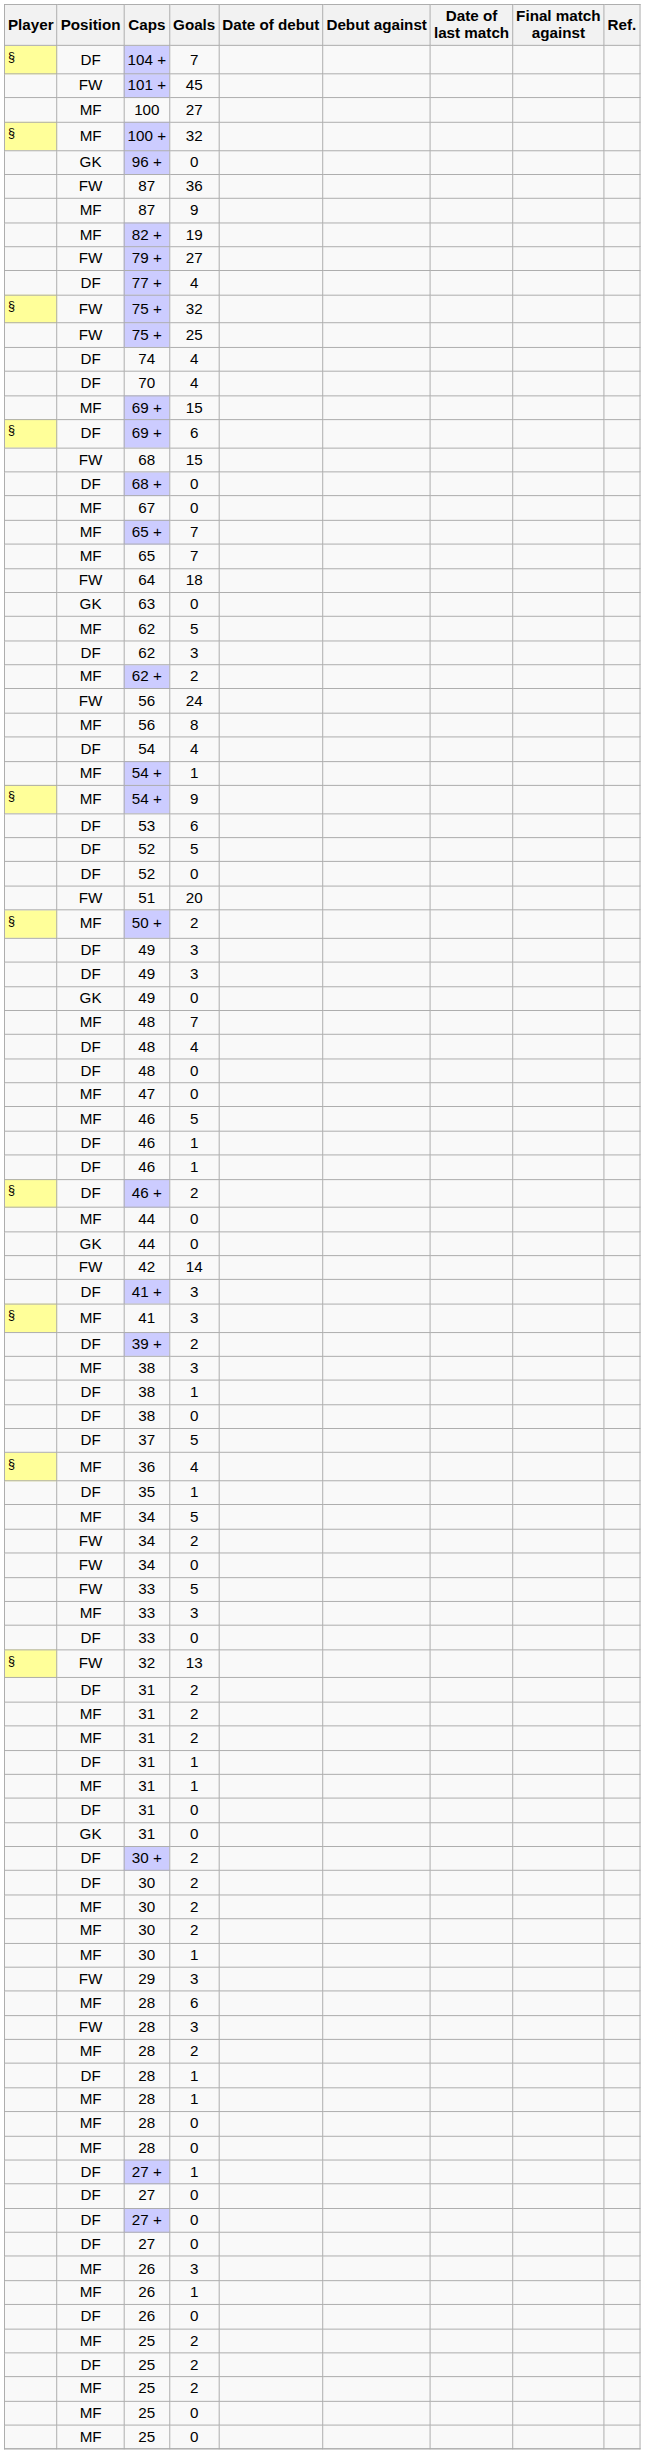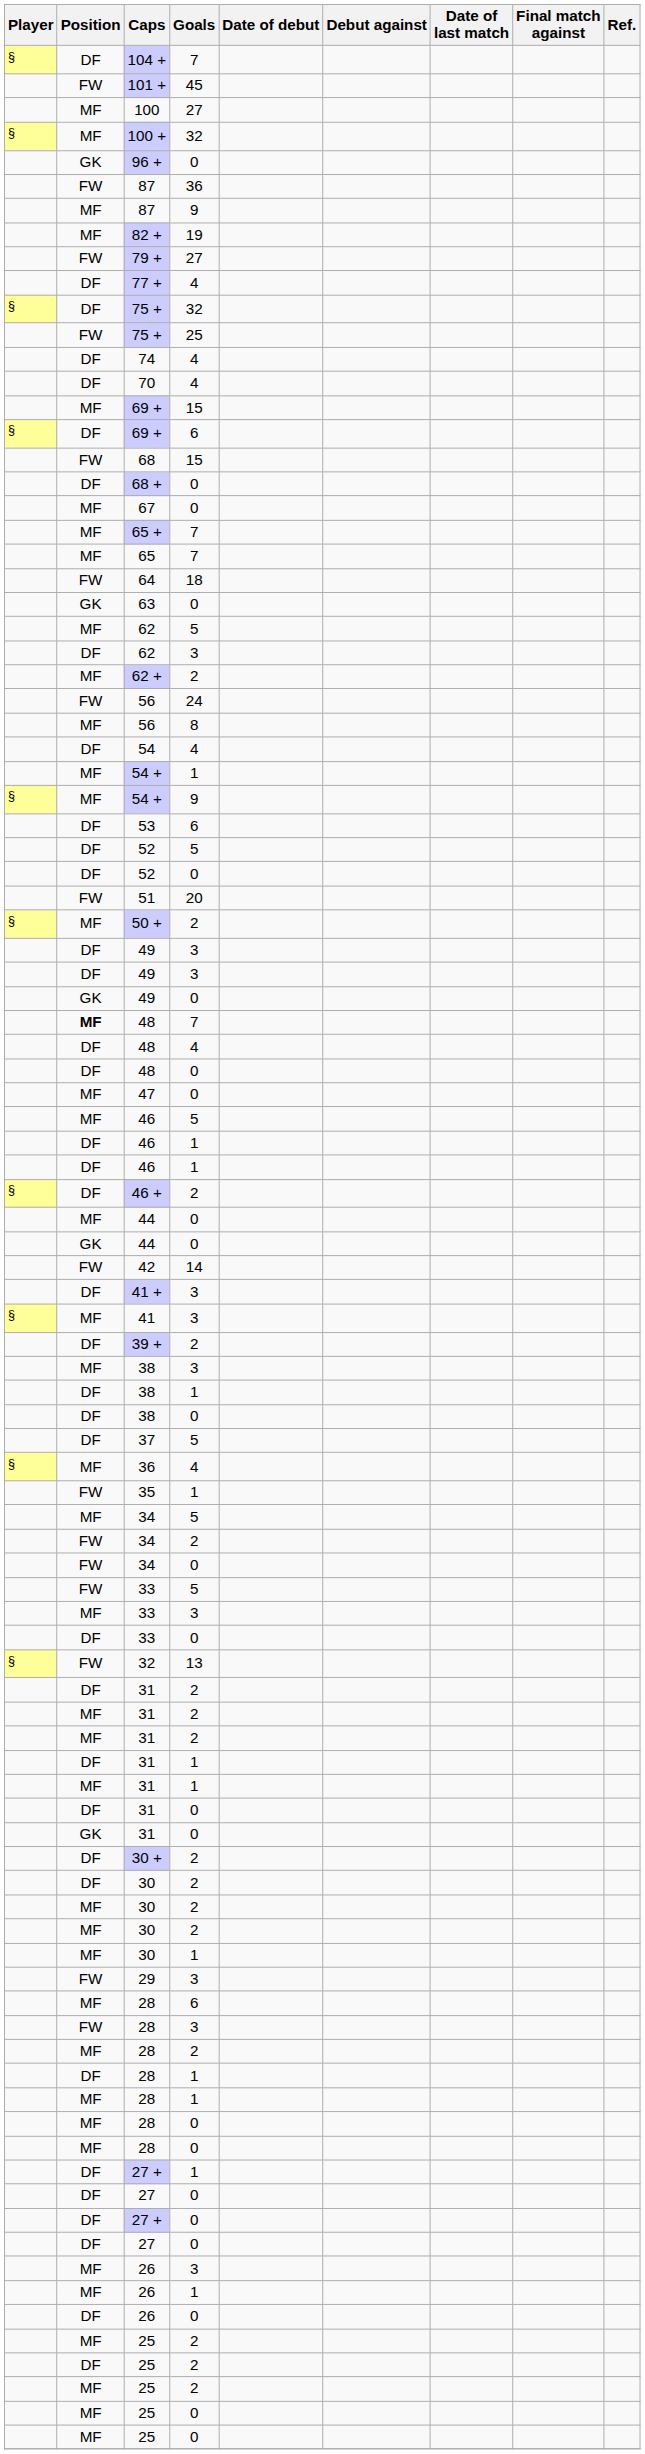 <table class="wikitable plainrowheaders sortable" style="text-align: center;">
 <tr>
 <th scope="col">Player</th>
 <th scope="col">Position</th>
 <th scope="col">Caps</th>
 <th scope="col">Goals</th>
 <th scope="col">Date of debut</th>
 <th scope="col">Debut against</th>
 <th scope="col">Date of<br>last match</th>
 <th scope="col">Final match<br>against</th>
 <th scope="col" class="unsortable">Ref.</th>
 </tr>
 <tr>
 <td scope="row" style="background-color:#FFFF99" align="left"><strong></strong> <sup>§</sup></td>
 <td>DF</td>
 <td style="background-color:#CCCCFF">104 +</td>
 <td>7</td>
 <td></td>
 <td align="left"></td>
 <td></td>
 <td align="left"></td>
 <td></td>
 </tr>
 <tr>
 <td scope="row" align="left"><strong></strong></td>
 <td>FW</td>
 <td style="background-color:#CCCCFF">101 +</td>
 <td>45</td>
 <td></td>
 <td align="left"></td>
 <td></td>
 <td align="left"></td>
 <td></td>
 </tr>
 <tr>
 <td scope="row" align="left"></td>
 <td>MF</td>
 <td>100</td>
 <td>27</td>
 <td></td>
 <td align="left"></td>
 <td></td>
 <td align="left"></td>
 <td></td>
 </tr>
 <tr>
 <td scope="row" style="background-color:#FFFF99" align="left"><strong></strong> <sup>§</sup></td>
 <td>MF</td>
 <td style="background-color:#CCCCFF">100 +</td>
 <td>32</td>
 <td></td>
 <td align="left"></td>
 <td></td>
 <td align="left"></td>
 <td></td>
 </tr>
 <tr>
 <td scope="row" align="left"></td>
 <td>GK</td>
 <td style="background-color:#CCCCFF">96 +</td>
 <td>0</td>
 <td></td>
 <td align="left"></td>
 <td></td>
 <td align="left"></td>
 <td></td>
 </tr>
 <tr>
 <td scope="row" align="left"></td>
 <td>FW</td>
 <td>87</td>
 <td>36</td>
 <td></td>
 <td align="left"></td>
 <td></td>
 <td align="left"></td>
 <td></td>
 </tr>
 <tr>
 <td scope="row" align="left"></td>
 <td>MF</td>
 <td>87</td>
 <td>9</td>
 <td></td>
 <td align="left"></td>
 <td></td>
 <td align="left"></td>
 <td></td>
 </tr>
 <tr>
 <td scope="row" align="left"><strong></strong></td>
 <td>MF</td>
 <td style="background-color:#CCCCFF">82 +</td>
 <td>19</td>
 <td></td>
 <td align="left"></td>
 <td></td>
 <td align="left"></td>
 <td></td>
 </tr>
 <tr>
 <td scope="row" align="left"></td>
 <td>FW</td>
 <td style="background-color:#CCCCFF">79 +</td>
 <td>27</td>
 <td></td>
 <td align="left"></td>
 <td></td>
 <td align="left"></td>
 <td></td>
 </tr>
 <tr>
 <td scope="row" align="left"></td>
 <td>DF</td>
 <td style="background-color:#CCCCFF">77 +</td>
 <td>4</td>
 <td></td>
 <td align="left"></td>
 <td></td>
 <td align="left"></td>
 <td></td>
 </tr>
 <tr>
 <td scope="row" style="background-color:#FFFF99" align="left"><strong></strong> <sup>§</sup></td>
-<td>FW</td>
+<td>DF</td>
 <td style="background-color:#CCCCFF">75 +</td>
 <td>32</td>
 <td></td>
 <td align="left"></td>
 <td></td>
 <td align="left"></td>
 <td></td>
 </tr>
 <tr>
 <td scope="row" align="left"></td>
 <td>FW</td>
 <td style="background-color:#CCCCFF">75 +</td>
 <td>25</td>
 <td></td>
 <td align="left"></td>
 <td></td>
 <td align="left"></td>
 <td></td>
 </tr>
 <tr>
 <td scope="row" align="left"></td>
 <td>DF</td>
 <td>74</td>
 <td>4</td>
 <td></td>
 <td align="left"></td>
 <td></td>
 <td align="left"></td>
 <td></td>
 </tr>
 <tr>
 <td scope="row" align="left"></td>
 <td>DF</td>
 <td>70</td>
 <td>4</td>
 <td></td>
 <td align="left"></td>
 <td></td>
 <td align="left"></td>
 <td></td>
 </tr>
 <tr>
 <td scope="row" align="left"><strong></strong></td>
 <td>MF</td>
 <td style="background-color:#CCCCFF">69 +</td>
 <td>15</td>
 <td></td>
 <td align="left"></td>
 <td></td>
 <td align="left"></td>
 <td></td>
 </tr>
 <tr>
 <td scope="row" style="background-color:#FFFF99" align="left"><strong></strong> <sup>§</sup></td>
 <td>DF</td>
 <td style="background-color:#CCCCFF">69 +</td>
 <td>6</td>
 <td></td>
 <td align="left"></td>
 <td></td>
 <td align="left"></td>
 <td></td>
 </tr>
 <tr>
 <td scope="row" align="left"></td>
 <td>FW</td>
 <td>68</td>
 <td>15</td>
 <td></td>
 <td align="left"></td>
 <td></td>
 <td align="left"></td>
 <td></td>
 </tr>
 <tr>
 <td scope="row" align="left"></td>
 <td>DF</td>
 <td style="background-color:#CCCCFF">68 +</td>
 <td>0</td>
 <td></td>
 <td align="left"></td>
 <td></td>
 <td align="left"></td>
 <td></td>
 </tr>
 <tr>
 <td scope="row" align="left"></td>
 <td>MF</td>
 <td>67</td>
 <td>0</td>
 <td></td>
 <td align="left"></td>
 <td></td>
 <td align="left"></td>
 <td></td>
 </tr>
 <tr>
 <td scope="row" align="left"></td>
 <td>MF</td>
 <td style="background-color:#CCCCFF">65 +</td>
 <td>7</td>
 <td></td>
 <td align="left"></td>
 <td></td>
 <td align="left"></td>
 <td></td>
 </tr>
 <tr>
 <td scope="row" align="left"></td>
 <td>MF</td>
 <td>65</td>
 <td>7</td>
 <td></td>
 <td align="left"></td>
 <td></td>
 <td align="left"></td>
 <td></td>
 </tr>
 <tr>
 <td scope="row" align="left"></td>
 <td>FW</td>
 <td>64</td>
 <td>18</td>
 <td></td>
 <td align="left"></td>
 <td></td>
 <td align="left"></td>
 <td></td>
 </tr>
 <tr>
 <td scope="row" align="left"></td>
 <td>GK</td>
 <td>63</td>
 <td>0</td>
 <td></td>
 <td align="left"></td>
 <td></td>
 <td align="left"></td>
 <td></td>
 </tr>
 <tr>
 <td scope="row" align="left"></td>
 <td>MF</td>
 <td>62</td>
 <td>5</td>
 <td></td>
 <td align="left"></td>
 <td></td>
 <td align="left"></td>
 <td></td>
 </tr>
 <tr>
 <td scope="row" align="left"></td>
 <td>DF</td>
 <td>62</td>
 <td>3</td>
 <td></td>
 <td align="left"></td>
 <td></td>
 <td align="left"></td>
 <td></td>
 </tr>
 <tr>
 <td scope="row" align="left"></td>
 <td>MF</td>
 <td style="background-color:#CCCCFF">62 +</td>
 <td>2</td>
 <td></td>
 <td align="left"></td>
 <td></td>
 <td align="left"></td>
 <td></td>
 </tr>
 <tr>
 <td scope="row" align="left"><strong></strong></td>
 <td>FW</td>
 <td>56</td>
 <td>24</td>
 <td></td>
 <td align="left"></td>
 <td></td>
 <td align="left"></td>
 <td></td>
 </tr>
 <tr>
 <td scope="row" align="left"></td>
 <td>MF</td>
 <td>56</td>
 <td>8</td>
 <td></td>
 <td align="left"></td>
 <td></td>
 <td align="left"></td>
 <td></td>
 </tr>
 <tr>
 <td scope="row" align="left"></td>
 <td>DF</td>
 <td>54</td>
 <td>4</td>
 <td></td>
 <td align="left"></td>
 <td></td>
 <td align="left"></td>
 <td></td>
 </tr>
 <tr>
 <td scope="row" align="left"></td>
 <td>MF</td>
 <td style="background-color:#CCCCFF">54 +</td>
 <td>1</td>
 <td></td>
 <td align="left"></td>
 <td></td>
 <td align="left"></td>
 <td></td>
 </tr>
 <tr>
 <td scope="row" style="background-color:#FFFF99" align="left"><strong></strong> <sup>§</sup></td>
 <td>MF</td>
 <td style="background-color:#CCCCFF">54 +</td>
 <td>9</td>
 <td></td>
 <td align="left"></td>
 <td></td>
 <td align="left"></td>
 <td></td>
 </tr>
 <tr>
 <td scope="row" align="left"></td>
 <td>DF</td>
 <td>53</td>
 <td>6</td>
 <td></td>
 <td align="left"></td>
 <td></td>
 <td align="left"></td>
 <td></td>
 </tr>
 <tr>
 <td scope="row" align="left"><strong></strong></td>
 <td>DF</td>
 <td>52</td>
 <td>5</td>
 <td></td>
 <td align="left"></td>
 <td></td>
 <td align="left"></td>
 <td></td>
 </tr>
 <tr>
 <td scope="row" align="left"></td>
 <td>DF</td>
 <td>52</td>
 <td>0</td>
 <td></td>
 <td align="left"></td>
 <td></td>
 <td align="left"></td>
 <td></td>
 </tr>
 <tr>
 <td scope="row" align="left"></td>
 <td>FW</td>
 <td>51</td>
 <td>20</td>
 <td></td>
 <td align="left"></td>
 <td></td>
 <td align="left"></td>
 <td></td>
 </tr>
 <tr>
 <td scope="row" style="background-color:#FFFF99" align="left"><strong></strong> <sup>§</sup></td>
 <td>MF</td>
 <td style="background-color:#CCCCFF">50 +</td>
 <td>2</td>
 <td></td>
 <td align="left"></td>
 <td></td>
 <td align="left"></td>
 <td></td>
 </tr>
 <tr>
 <td scope="row" align="left"></td>
 <td>DF</td>
 <td>49</td>
 <td>3</td>
 <td></td>
 <td align="left"></td>
 <td></td>
 <td align="left"></td>
 <td></td>
 </tr>
 <tr>
 <td scope="row" align="left"></td>
 <td>DF</td>
 <td>49</td>
 <td>3</td>
 <td></td>
 <td align="left"></td>
 <td></td>
 <td align="left"></td>
 <td></td>
 </tr>
 <tr>
 <td scope="row" align="left"></td>
 <td>GK</td>
 <td>49</td>
 <td>0</td>
 <td></td>
 <td align="left"></td>
 <td></td>
 <td align="left"></td>
 <td></td>
 </tr>
 <tr>
 <td scope="row" align="left"></td>
-<td>MF</td>
+<td><strong>MF</strong></td>
 <td>48</td>
 <td>7</td>
 <td></td>
 <td align="left"></td>
 <td></td>
 <td align="left"></td>
 <td></td>
 </tr>
 <tr>
 <td scope="row" align="left"></td>
 <td>DF</td>
 <td>48</td>
 <td>4</td>
 <td></td>
 <td align="left"></td>
 <td></td>
 <td align="left"></td>
 <td></td>
 </tr>
 <tr>
 <td scope="row" align="left"></td>
 <td>DF</td>
 <td>48</td>
 <td>0</td>
 <td></td>
 <td align="left"></td>
 <td></td>
 <td align="left"></td>
 <td></td>
 </tr>
 <tr>
 <td scope="row" align="left"></td>
 <td>MF</td>
 <td>47</td>
 <td>0</td>
 <td></td>
 <td align="left"></td>
 <td></td>
 <td align="left"></td>
 <td></td>
 </tr>
 <tr>
 <td scope="row" align="left"></td>
 <td>MF</td>
 <td>46</td>
 <td>5</td>
 <td></td>
 <td align="left"></td>
 <td></td>
 <td align="left"></td>
 <td></td>
 </tr>
 <tr>
 <td scope="row" align="left"></td>
 <td>DF</td>
 <td>46</td>
 <td>1</td>
 <td></td>
 <td align="left"></td>
 <td></td>
 <td align="left"></td>
 <td></td>
 </tr>
 <tr>
 <td scope="row" align="left"></td>
 <td>DF</td>
 <td>46</td>
 <td>1</td>
 <td></td>
 <td align="left"></td>
 <td></td>
 <td align="left"></td>
 <td></td>
 </tr>
 <tr>
 <td scope="row" style="background-color:#FFFF99" align="left"><strong></strong> <sup>§</sup></td>
 <td>DF</td>
 <td style="background-color:#CCCCFF">46 +</td>
 <td>2</td>
 <td></td>
 <td align="left"></td>
 <td></td>
 <td align="left"></td>
 <td></td>
 </tr>
 <tr>
 <td scope="row" align="left"></td>
 <td>MF</td>
 <td>44</td>
 <td>0</td>
 <td></td>
 <td align="left"></td>
 <td></td>
 <td align="left"></td>
 <td></td>
 </tr>
 <tr>
 <td scope="row" align="left"></td>
 <td>GK</td>
 <td>44</td>
 <td>0</td>
 <td></td>
 <td align="left"></td>
 <td></td>
 <td align="left"></td>
 <td></td>
 </tr>
 <tr>
 <td scope="row" align="left"></td>
 <td>FW</td>
 <td>42</td>
 <td>14</td>
 <td></td>
 <td align="left"></td>
 <td></td>
 <td align="left"></td>
 <td></td>
 </tr>
 <tr>
 <td scope="row" align="left"></td>
 <td>DF</td>
 <td style="background-color:#CCCCFF">41 +</td>
 <td>3</td>
 <td></td>
 <td align="left"></td>
 <td></td>
 <td align="left"></td>
 <td></td>
 </tr>
 <tr>
 <td scope="row" style="background-color:#FFFF99" align="left"><strong></strong> <sup>§</sup></td>
 <td>MF</td>
 <td>41</td>
 <td>3</td>
 <td></td>
 <td align="left"></td>
 <td></td>
 <td align="left"></td>
 <td></td>
 </tr>
 <tr>
 <td scope="row" align="left"></td>
 <td>DF</td>
 <td style="background-color:#CCCCFF">39 +</td>
 <td>2</td>
 <td></td>
 <td align="left"></td>
 <td></td>
 <td align="left"></td>
 <td></td>
 </tr>
 <tr>
 <td scope="row" align="left"></td>
 <td>MF</td>
 <td>38</td>
 <td>3</td>
 <td></td>
 <td align="left"></td>
 <td></td>
 <td align="left"></td>
 <td></td>
 </tr>
 <tr>
 <td scope="row" align="left"></td>
 <td>DF</td>
 <td>38</td>
 <td>1</td>
 <td></td>
 <td align="left"></td>
 <td></td>
 <td align="left"></td>
 <td></td>
 </tr>
 <tr>
 <td scope="row" align="left"></td>
 <td>DF</td>
 <td>38</td>
 <td>0</td>
 <td></td>
 <td align="left"></td>
 <td></td>
 <td align="left"></td>
 <td></td>
 </tr>
 <tr>
 <td scope="row" align="left"></td>
 <td>DF</td>
 <td>37</td>
 <td>5</td>
 <td></td>
 <td align="left"></td>
 <td></td>
 <td align="left"></td>
 <td></td>
 </tr>
 <tr>
 <td scope="row" style="background-color:#FFFF99" align="left"><strong></strong> <sup>§</sup></td>
 <td>MF</td>
 <td>36</td>
 <td>4</td>
 <td></td>
 <td align="left"></td>
 <td></td>
 <td align="left"></td>
 <td></td>
 </tr>
 <tr>
 <td scope="row" align="left"></td>
-<td>DF</td>
+<td>FW</td>
 <td>35</td>
 <td>1</td>
 <td></td>
 <td align="left"></td>
 <td></td>
 <td align="left"></td>
 <td></td>
 </tr>
 <tr>
 <td scope="row" align="left"></td>
 <td>MF</td>
 <td>34</td>
 <td>5</td>
 <td></td>
 <td align="left"></td>
 <td></td>
 <td align="left"></td>
 <td></td>
 </tr>
 <tr>
 <td scope="row" align="left"></td>
 <td>FW</td>
 <td>34</td>
 <td>2</td>
 <td></td>
 <td align="left"></td>
 <td></td>
 <td align="left"></td>
 <td></td>
 </tr>
 <tr>
 <td scope="row" align="left"></td>
 <td>FW</td>
 <td>34</td>
 <td>0</td>
 <td></td>
 <td align="left"></td>
 <td></td>
 <td align="left"></td>
 <td></td>
 </tr>
 <tr>
 <td scope="row" align="left"></td>
 <td>FW</td>
 <td>33</td>
 <td>5</td>
 <td></td>
 <td align="left"></td>
 <td></td>
 <td align="left"></td>
 <td></td>
 </tr>
 <tr>
 <td scope="row" align="left"></td>
 <td>MF</td>
 <td>33</td>
 <td>3</td>
 <td></td>
 <td align="left"></td>
 <td></td>
 <td align="left"></td>
 <td></td>
 </tr>
 <tr>
 <td scope="row" align="left"></td>
 <td>DF</td>
 <td>33</td>
 <td>0</td>
 <td></td>
 <td align="left"></td>
 <td></td>
 <td align="left"></td>
 <td></td>
 </tr>
 <tr>
 <td scope="row" style="background-color:#FFFF99" align="left"><strong></strong> <sup>§</sup></td>
 <td>FW</td>
 <td>32</td>
 <td>13</td>
 <td></td>
 <td align="left"></td>
 <td></td>
 <td align="left"></td>
 <td></td>
 </tr>
 <tr>
 <td scope="row" align="left"></td>
 <td>DF</td>
 <td>31</td>
 <td>2</td>
 <td></td>
 <td align="left"></td>
 <td></td>
 <td align="left"></td>
 <td></td>
 </tr>
 <tr>
 <td scope="row" align="left"></td>
 <td>MF</td>
 <td>31</td>
 <td>2</td>
 <td></td>
 <td align="left"></td>
 <td></td>
 <td align="left"></td>
 <td></td>
 </tr>
 <tr>
 <td scope="row" align="left"></td>
 <td>MF</td>
 <td>31</td>
 <td>2</td>
 <td></td>
 <td align="left"></td>
 <td></td>
 <td align="left"></td>
 <td></td>
 </tr>
 <tr>
 <td scope="row" align="left"></td>
 <td>DF</td>
 <td>31</td>
 <td>1</td>
 <td></td>
 <td align="left"></td>
 <td></td>
 <td align="left"></td>
 <td></td>
 </tr>
 <tr>
 <td scope="row" align="left"></td>
 <td>MF</td>
 <td>31</td>
 <td>1</td>
 <td></td>
 <td align="left"></td>
 <td></td>
 <td align="left"></td>
 <td></td>
 </tr>
 <tr>
 <td scope="row" align="left"></td>
 <td>DF</td>
 <td>31</td>
 <td>0</td>
 <td></td>
 <td align="left"></td>
 <td></td>
 <td align="left"></td>
 <td></td>
 </tr>
 <tr>
 <td scope="row" align="left"></td>
 <td>GK</td>
 <td>31</td>
 <td>0</td>
 <td></td>
 <td align="left"></td>
 <td></td>
 <td align="left"></td>
 <td></td>
 </tr>
 <tr>
 <td scope="row" align="left"></td>
 <td>DF</td>
 <td style="background-color:#CCCCFF">30 +</td>
 <td>2</td>
 <td></td>
 <td align="left"></td>
 <td></td>
 <td align="left"></td>
 <td></td>
 </tr>
 <tr>
 <td scope="row" align="left"></td>
 <td>DF</td>
 <td>30</td>
 <td>2</td>
 <td></td>
 <td align="left"></td>
 <td></td>
 <td align="left"></td>
 <td></td>
 </tr>
 <tr>
 <td scope="row" align="left"></td>
 <td>MF</td>
 <td>30</td>
 <td>2</td>
 <td></td>
 <td align="left"></td>
 <td></td>
 <td align="left"></td>
 <td></td>
 </tr>
 <tr>
 <td scope="row" align="left"></td>
 <td>MF</td>
 <td>30</td>
 <td>2</td>
 <td></td>
 <td align="left"></td>
 <td></td>
 <td align="left"></td>
 <td></td>
 </tr>
 <tr>
 <td scope="row" align="left"></td>
 <td>MF</td>
 <td>30</td>
 <td>1</td>
 <td></td>
 <td align="left"></td>
 <td></td>
 <td align="left"></td>
 <td></td>
 </tr>
 <tr>
 <td scope="row" align="left"></td>
 <td>FW</td>
 <td>29</td>
 <td>3</td>
 <td></td>
 <td align="left"></td>
 <td></td>
 <td align="left"></td>
 <td></td>
 </tr>
 <tr>
 <td scope="row" align="left"></td>
 <td>MF</td>
 <td>28</td>
 <td>6</td>
 <td></td>
 <td align="left"></td>
 <td></td>
 <td align="left"></td>
 <td></td>
 </tr>
 <tr>
 <td scope="row" align="left"></td>
 <td>FW</td>
 <td>28</td>
 <td>3</td>
 <td></td>
 <td align="left"></td>
 <td></td>
 <td align="left"></td>
 <td></td>
 </tr>
 <tr>
 <td scope="row" align="left"></td>
 <td>MF</td>
 <td>28</td>
 <td>2</td>
 <td></td>
 <td align="left"></td>
 <td></td>
 <td align="left"></td>
 <td></td>
 </tr>
 <tr>
 <td scope="row" align="left"></td>
 <td>DF</td>
 <td>28</td>
 <td>1</td>
 <td></td>
 <td align="left"></td>
 <td></td>
 <td align="left"></td>
 <td></td>
 </tr>
 <tr>
 <td scope="row" align="left"></td>
 <td>MF</td>
 <td>28</td>
 <td>1</td>
 <td></td>
 <td align="left"></td>
 <td></td>
 <td align="left"></td>
 <td></td>
 </tr>
 <tr>
 <td scope="row" align="left"></td>
 <td>MF</td>
 <td>28</td>
 <td>0</td>
 <td></td>
 <td align="left"></td>
 <td></td>
 <td align="left"></td>
 <td></td>
 </tr>
 <tr>
 <td scope="row" align="left"></td>
 <td>MF</td>
 <td>28</td>
 <td>0</td>
 <td></td>
 <td align="left"></td>
 <td></td>
 <td align="left"></td>
 <td></td>
 </tr>
 <tr>
 <td scope="row" align="left"></td>
 <td>DF</td>
 <td style="background-color:#CCCCFF">27 +</td>
 <td>1</td>
 <td></td>
 <td align="left"></td>
 <td></td>
 <td align="left"></td>
 <td></td>
 </tr>
 <tr>
 <td scope="row" align="left"></td>
 <td>DF</td>
 <td>27</td>
 <td>0</td>
 <td></td>
 <td align="left"></td>
 <td></td>
 <td align="left"></td>
 <td></td>
 </tr>
 <tr>
 <td scope="row" align="left"></td>
 <td>DF</td>
 <td style="background-color:#CCCCFF">27 +</td>
 <td>0</td>
 <td></td>
 <td align="left"></td>
 <td></td>
 <td align="left"></td>
 <td></td>
 </tr>
 <tr>
 <td scope="row" align="left"></td>
 <td>DF</td>
 <td>27</td>
 <td>0</td>
 <td></td>
 <td align="left"></td>
 <td></td>
 <td align="left"></td>
 <td></td>
 </tr>
 <tr>
 <td scope="row" align="left"></td>
 <td>MF</td>
 <td>26</td>
 <td>3</td>
 <td></td>
 <td align="left"></td>
 <td></td>
 <td align="left"></td>
 <td></td>
 </tr>
 <tr>
 <td scope="row" align="left"></td>
 <td>MF</td>
 <td>26</td>
 <td>1</td>
 <td></td>
 <td align="left"></td>
 <td></td>
 <td align="left"></td>
 <td></td>
 </tr>
 <tr>
 <td scope="row" align="left"></td>
 <td>DF</td>
 <td>26</td>
 <td>0</td>
 <td></td>
 <td align="left"></td>
 <td></td>
 <td align="left"></td>
 <td></td>
 </tr>
 <tr>
 <td scope="row" align="left"><strong></strong></td>
 <td>MF</td>
 <td>25</td>
 <td>2</td>
 <td></td>
 <td align="left"></td>
 <td></td>
 <td align="left"></td>
 <td></td>
 </tr>
 <tr>
 <td scope="row" align="left"></td>
 <td>DF</td>
 <td>25</td>
 <td>2</td>
 <td></td>
 <td align="left"></td>
 <td></td>
 <td align="left"></td>
 <td></td>
 </tr>
 <tr>
 <td scope="row" align="left"></td>
 <td>MF</td>
 <td>25</td>
 <td>2</td>
 <td></td>
 <td align="left"></td>
 <td></td>
 <td align="left"></td>
 <td></td>
 </tr>
 <tr>
 <td scope="row" align="left"></td>
 <td>MF</td>
 <td>25</td>
 <td>0</td>
 <td></td>
 <td align="left"></td>
 <td></td>
 <td align="left"></td>
 <td></td>
 </tr>
 <tr>
 <td scope="row" align="left"></td>
 <td>MF</td>
 <td>25</td>
 <td>0</td>
 <td></td>
 <td align="left"></td>
 <td></td>
 <td align="left"></td>
 <td></td>
 </tr>
 <tr>
 </tr>
 </table>
